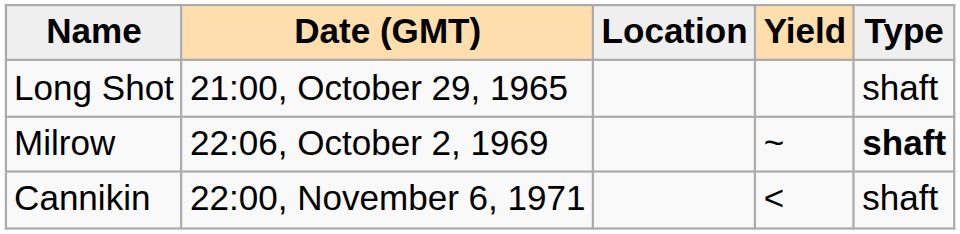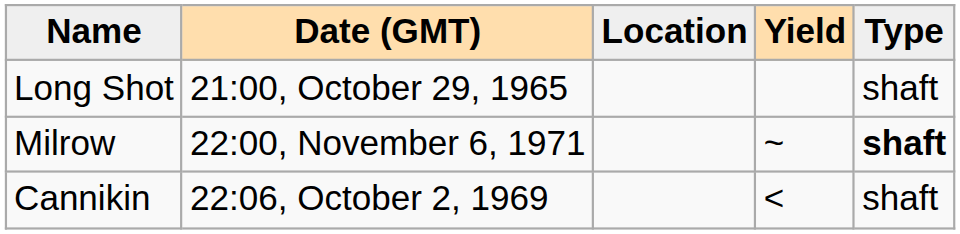 <table class="wikitable" style="margin:auto;">
 <tr>
 <th style="background:#efefef;">Name</th>
 <th style="background:#ffdead;">Date (GMT)</th>
 <th style="background:#efefef;">Location</th>
 <th style="background:#ffdead;">Yield</th>
 <th style="background:#efefef;">Type</th>
 </tr>
 <tr>
 <td>Long Shot</td>
 <td>21:00, October 29, 1965</td>
 <td></td>
 <td></td>
 <td> shaft</td>
 </tr>
 <tr>
 <td>Milrow</td>
-<td>22:06, October 2, 1969</td>
+<td>22:00, November 6, 1971</td>
 <td></td>
 <td>~ </td>
 <td><strong> shaft</strong></td>
 </tr>
 <tr>
 <td>Cannikin</td>
-<td>22:00, November 6, 1971</td>
+<td>22:06, October 2, 1969</td>
 <td></td>
 <td>< </td>
 <td> shaft</td>
 </tr>
 </table>
